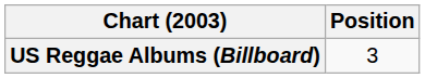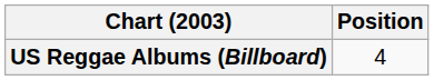 <table class="wikitable plainrowheaders">
 <tr>
 <th scope="col">Chart (2003)</th>
 <th scope="col">Position</th>
 </tr>
 <tr>
 <th scope="row">US Reggae Albums (<em>Billboard</em>)</th>
-<td style="text-align:center;">3</td>
+<td style="text-align:center;">4</td>
 </tr>
 </table>
